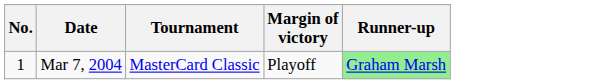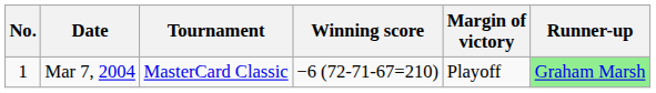 <table class="wikitable" style="font-size:95%;">
 <tr>
 <th>No.</th>
 <th>Date</th>
 <th>Tournament</th>
+<th>Winning score</th>
 <th>Margin of<br>victory</th>
 <th>Runner-up</th>
 </tr>
 <tr>
 <td align=center>1</td>
 <td align=right>Mar 7, <a href='#'>2004</a></td>
 <td><a href='#'>MasterCard Classic</a></td>
+<td>−6 (72-71-67=210)</td>
 <td>Playoff</td>
 <td style="background: lightgreen;"> <a href='#'>Graham Marsh</a></td>
 </tr>
 </table>
